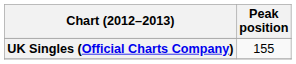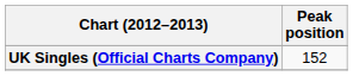 <table class="wikitable sortable plainrowheaders" style="text-align:center">
 <tr>
 <th scope="col">Chart (2012–2013)</th>
 <th scope="col">Peak<br>position</th>
 </tr>
 <tr>
 </tr>
 <tr>
 </tr>
 <tr>
 </tr>
 <tr>
 </tr>
 <tr>
 <th scope="row">UK Singles (<a href='#'>Official Charts Company</a>)</th>
-<td>155</td>
+<td>152</td>
 </tr>
 <tr>
 </tr>
 <tr>
 </tr>
 <tr>
 </tr>
 <tr>
 </tr>
 <tr>
 </tr>
 </table>
